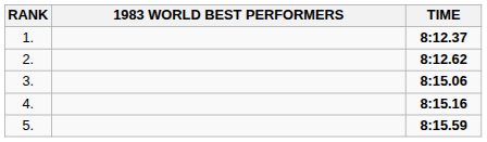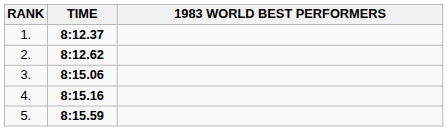 <table class=wikitable>
 <tr>
 <th>RANK</th>
+<th align="center" style="width: 5em">TIME</th>
 <th align="center" style="width: 25em">1983 WORLD BEST PERFORMERS</th>
-<th align="center" style="width: 5em">TIME</th>
 </tr>
 <tr>
 <td align="center">1.</td>
+<td align="center"><strong>8:12.37</strong></td>
 <td></td>
-<td align="center"><strong>8:12.37</strong></td>
 </tr>
 <tr>
 <td align="center">2.</td>
+<td align="center"><strong>8:12.62</strong></td>
 <td></td>
-<td align="center"><strong>8:12.62</strong></td>
 </tr>
 <tr>
 <td align="center">3.</td>
+<td align="center"><strong>8:15.06</strong></td>
 <td></td>
-<td align="center"><strong>8:15.06</strong></td>
 </tr>
 <tr>
 <td align="center">4.</td>
+<td align="center"><strong>8:15.16</strong></td>
 <td></td>
-<td align="center"><strong>8:15.16</strong></td>
 </tr>
 <tr>
 <td align="center">5.</td>
+<td align="center"><strong>8:15.59</strong></td>
 <td></td>
-<td align="center"><strong>8:15.59</strong></td>
 </tr>
 </table>
